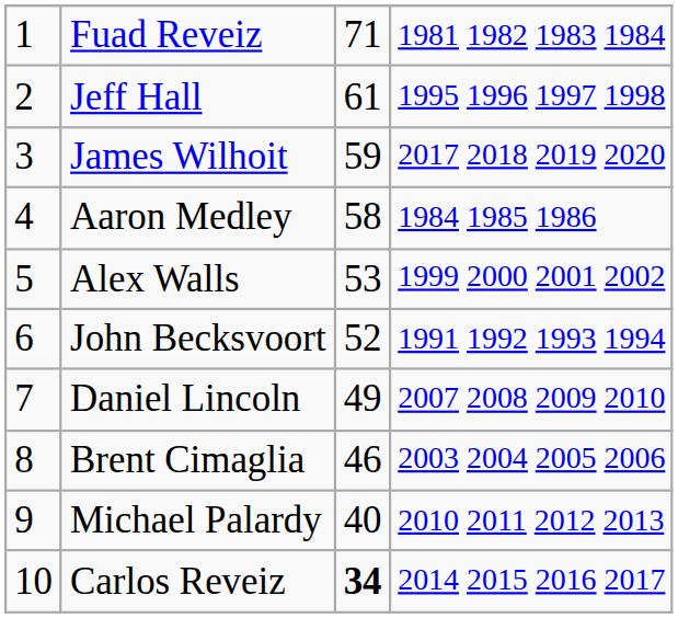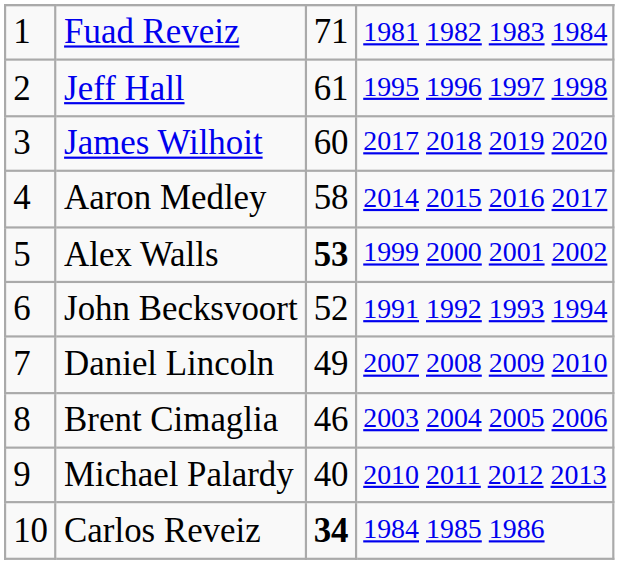 <table class="wikitable">
 <tr>
 </tr>
 <tr>
 <td>1</td>
 <td><a href='#'>Fuad Reveiz</a></td>
 <td>71</td>
 <td style="font-size:80%;"><a href='#'>1981</a> <a href='#'>1982</a> <a href='#'>1983</a> <a href='#'>1984</a></td>
 </tr>
 <tr>
 <td>2</td>
 <td><a href='#'>Jeff Hall</a></td>
 <td>61</td>
 <td style="font-size:80%;"><a href='#'>1995</a> <a href='#'>1996</a> <a href='#'>1997</a> <a href='#'>1998</a></td>
 </tr>
 <tr>
 <td>3</td>
 <td><a href='#'>James Wilhoit</a></td>
-<td>59</td>
+<td>60</td>
 <td style="font-size:80%;"><a href='#'>2017</a> <a href='#'>2018</a> <a href='#'>2019</a> <a href='#'>2020</a></td>
 </tr>
 <tr>
 <td>4</td>
 <td>Aaron Medley</td>
 <td>58</td>
-<td style="font-size:80%;"><a href='#'>1984</a> <a href='#'>1985</a> <a href='#'>1986</a></td>
+<td style="font-size:80%;"><a href='#'>2014</a> <a href='#'>2015</a> <a href='#'>2016</a> <a href='#'>2017</a></td>
 </tr>
 <tr>
 <td>5</td>
 <td>Alex Walls</td>
-<td>53</td>
+<td><strong>53</strong></td>
 <td style="font-size:80%;"><a href='#'>1999</a> <a href='#'>2000</a> <a href='#'>2001</a> <a href='#'>2002</a></td>
 </tr>
 <tr>
 <td>6</td>
 <td>John Becksvoort</td>
 <td>52</td>
 <td style="font-size:80%;"><a href='#'>1991</a> <a href='#'>1992</a> <a href='#'>1993</a> <a href='#'>1994</a></td>
 </tr>
 <tr>
 <td>7</td>
 <td>Daniel Lincoln</td>
 <td>49</td>
 <td style="font-size:80%;"><a href='#'>2007</a> <a href='#'>2008</a> <a href='#'>2009</a> <a href='#'>2010</a></td>
 </tr>
 <tr>
 <td>8</td>
 <td>Brent Cimaglia</td>
 <td>46</td>
 <td style="font-size:80%;"><a href='#'>2003</a> <a href='#'>2004</a> <a href='#'>2005</a> <a href='#'>2006</a></td>
 </tr>
 <tr>
 <td>9</td>
 <td>Michael Palardy</td>
 <td>40</td>
 <td style="font-size:80%;"><a href='#'>2010</a> <a href='#'>2011</a> <a href='#'>2012</a> <a href='#'>2013</a></td>
 </tr>
 <tr>
 <td>10</td>
 <td>Carlos Reveiz</td>
 <td><strong>34</strong></td>
-<td style="font-size:80%;"><a href='#'>2014</a> <a href='#'>2015</a> <a href='#'>2016</a> <a href='#'>2017</a></td>
+<td style="font-size:80%;"><a href='#'>1984</a> <a href='#'>1985</a> <a href='#'>1986</a></td>
 </tr>
 </table>
